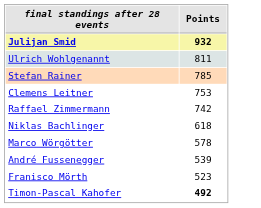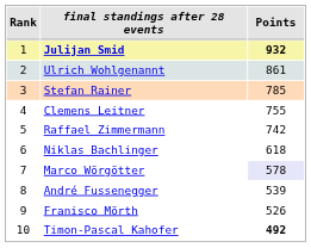 <table cellspacing="1" cellpadding="3" style="border:1px solid #AAAAAA;font-size:86%">
 <tr style="background-color: #E4E4E4;">
+<th style="border-bottom:1px solid #AAAAAA; width: 10px;">Rank</th>
 <th style="border-bottom:1px solid #AAAAAA; width: 200px;"><em>final standings after 28 events</em></th>
 <th style="border-bottom:1px solid #AAAAAA; width: 50px;">Points</th>
 </tr>
 <tr style="background:#f7f6a8;">
+<td align=center>1</td>
 <td> <strong><a href='#'>Julijan Smid</a></strong> </td>
 <td align=center><strong>932</strong></td>
 </tr>
 <tr style="background:#dce5e5;">
+<td align=center>2</td>
 <td> <a href='#'>Ulrich Wohlgenannt</a></td>
-<td align=center>811</td>
+<td align=center>861</td>
 </tr>
 <tr style="background:#ffdab9;">
+<td align=center>3</td>
 <td> <a href='#'>Stefan Rainer</a></td>
 <td align=center>785</td>
 </tr>
 <tr>
+<td align=center>4</td>
 <td> <a href='#'>Clemens Leitner</a></td>
-<td align=center>753</td>
+<td align=center>755</td>
 </tr>
 <tr>
+<td align=center>5</td>
 <td> <a href='#'>Raffael Zimmermann</a></td>
 <td align=center>742</td>
 </tr>
 <tr>
+<td align=center>6</td>
 <td> <a href='#'>Niklas Bachlinger</a></td>
 <td align=center>618</td>
 </tr>
 <tr>
+<td align=center>7</td>
 <td> <a href='#'>Marco Wörgötter</a></td>
-<td align=center>578</td>
+<td align=center style="background: lavender;">578</td>
 </tr>
 <tr>
+<td align=center>8</td>
 <td> <a href='#'>André Fussenegger</a></td>
 <td align=center>539</td>
 </tr>
 <tr>
+<td align=center>9</td>
 <td> <a href='#'>Franisco Mörth</a></td>
-<td align=center>523</td>
+<td align=center>526</td>
 </tr>
 <tr>
+<td align=center>10</td>
 <td> <a href='#'>Timon-Pascal Kahofer</a></td>
 <td align=center><strong>492</strong></td>
 </tr>
 </table>
